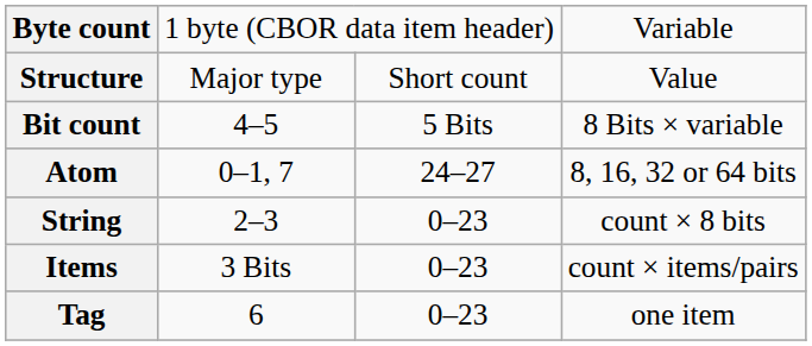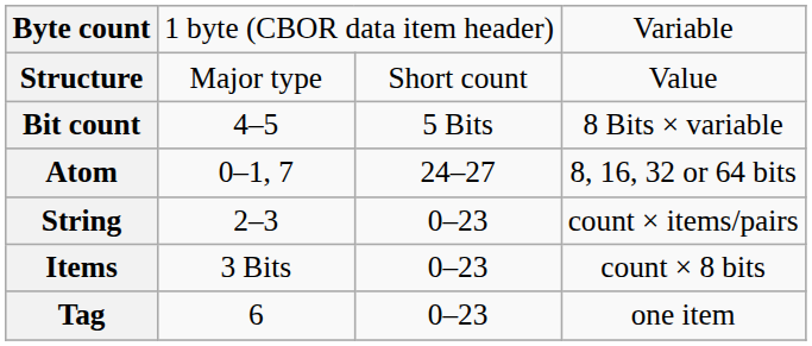 <table class="wikitable" style="text-align: center;">
 <tr>
 <th scope="row">Byte count</th>
 <td colspan="2">1 byte (CBOR data item header)</td>
 <td>Variable</td>
 </tr>
 <tr>
 <th scope="row">Structure</th>
 <td>Major type</td>
 <td>Short count</td>
 <td>Value</td>
 </tr>
 <tr>
 <th scope="row">Bit count</th>
 <td>4–5</td>
 <td>5 Bits</td>
 <td>8 Bits × variable</td>
 </tr>
 <tr>
 <th scope="row">Atom</th>
 <td>0–1, 7</td>
 <td>24–27</td>
 <td>8, 16, 32 or 64 bits</td>
 </tr>
 <tr>
 <th scope="row">String</th>
 <td>2–3</td>
 <td>0–23</td>
-<td>count × 8 bits</td>
+<td>count × items/pairs</td>
 </tr>
 <tr>
 <th scope="row">Items</th>
 <td>3 Bits</td>
 <td>0–23</td>
-<td>count × items/pairs</td>
+<td>count × 8 bits</td>
 </tr>
 <tr>
 <th scope="row">Tag</th>
 <td>6</td>
 <td>0–23</td>
 <td>one item</td>
 </tr>
 </table>
